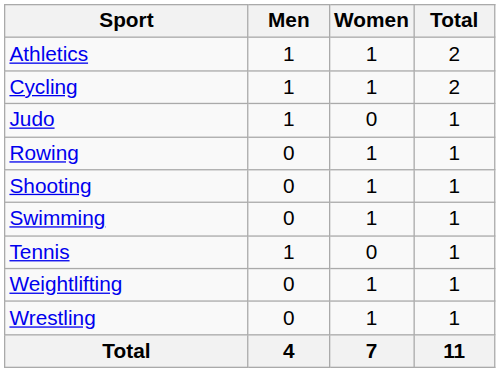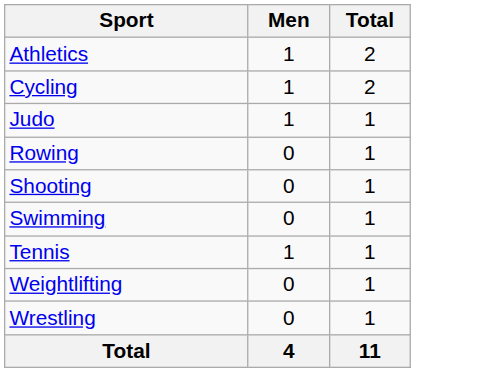 <table class="wikitable sortable" style="text-align:center;">
 <tr>
 <th width=180>Sport</th>
 <th width=55>Men</th>
-<th width=55>Women</th>
 <th width=55>Total</th>
 </tr>
 <tr>
 <td align=left><a href='#'>Athletics</a></td>
-<td>1</td>
 <td>1</td>
 <td>2</td>
 </tr>
 <tr>
 <td align=left><a href='#'>Cycling</a></td>
 <td>1</td>
-<td>1</td>
 <td>2</td>
 </tr>
 <tr>
 <td align=left><a href='#'>Judo</a></td>
 <td>1</td>
-<td>0</td>
 <td>1</td>
 </tr>
 <tr>
 <td align=left><a href='#'>Rowing</a></td>
 <td>0</td>
 <td>1</td>
-<td>1</td>
 </tr>
 <tr>
 <td align=left><a href='#'>Shooting</a></td>
 <td>0</td>
-<td>1</td>
 <td>1</td>
 </tr>
 <tr>
 <td align=left><a href='#'>Swimming</a></td>
 <td>0</td>
 <td>1</td>
-<td>1</td>
 </tr>
 <tr>
 <td align=left><a href='#'>Tennis</a></td>
 <td>1</td>
-<td>0</td>
 <td>1</td>
 </tr>
 <tr>
 <td align=left><a href='#'>Weightlifting</a></td>
 <td>0</td>
 <td>1</td>
-<td>1</td>
 </tr>
 <tr>
 <td align=left><a href='#'>Wrestling</a></td>
 <td>0</td>
 <td>1</td>
-<td>1</td>
 </tr>
 <tr class="sortbottom">
 <th>Total</th>
 <th>4</th>
-<th>7</th>
 <th>11</th>
 </tr>
 </table>
